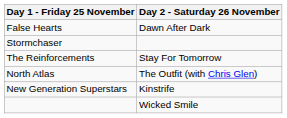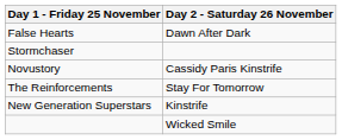 <table class="wikitable">
 <tr>
 <th>Day 1 - Friday 25 November</th>
 <th>Day 2 - Saturday 26 November</th>
 </tr>
 <tr>
 <td>False Hearts</td>
 <td>Dawn After Dark</td>
 </tr>
 <tr>
 <td>Stormchaser</td>
 <td></td>
 </tr>
 <tr>
+<td>Novustory</td>
+<td>Cassidy Paris Kinstrife</td>
+</tr>
+<tr>
 <td>The Reinforcements</td>
 <td>Stay For Tomorrow</td>
-</tr>
-<tr>
-<td>North Atlas</td>
-<td>The Outfit (with <a href='#'>Chris Glen</a>)</td>
 </tr>
 <tr>
 <td>New Generation Superstars</td>
 <td>Kinstrife</td>
 </tr>
 <tr>
 <td></td>
 <td>Wicked Smile</td>
 </tr>
 </table>
